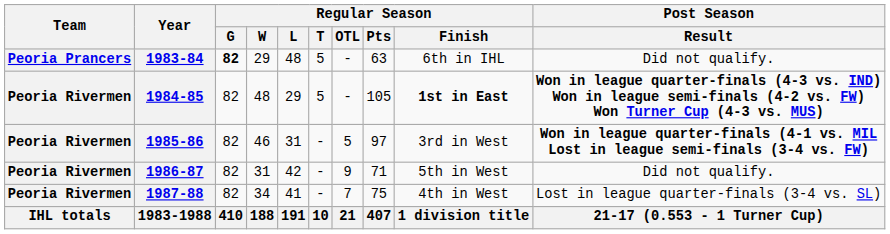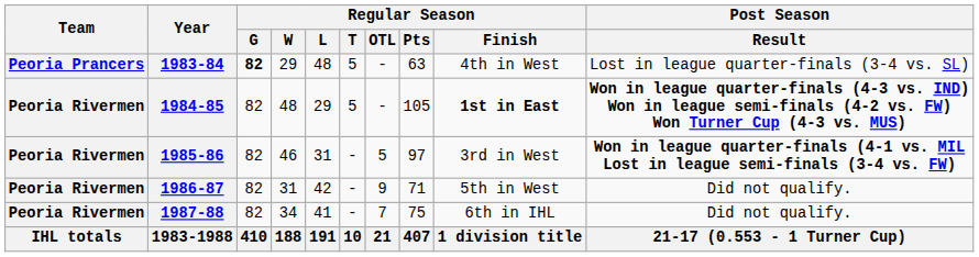 <table class="wikitable" style="font-size: 95%; text-align:center;">
 <tr>
 <th rowspan="2">Team</th>
 <th rowspan="2">Year</th>
 <th colspan="7">Regular Season</th>
 <th colspan="1">Post Season</th>
 </tr>
 <tr>
 <th>G</th>
 <th>W</th>
 <th>L</th>
 <th>T</th>
 <th>OTL</th>
 <th>Pts</th>
 <th>Finish</th>
 <th>Result</th>
 </tr>
 <tr>
 <th><a href='#'>Peoria Prancers</a></th>
 <th><a href='#'>1983-84</a></th>
 <td><strong>82</strong></td>
 <td>29</td>
 <td>48</td>
 <td>5</td>
 <td>-</td>
 <td>63</td>
-<td>6th in IHL</td>
-<td>Did not qualify.</td>
+<td>4th in West</td>
+<td>Lost in league quarter-finals (3-4 vs. <a href='#'>SL</a>)</td>
 </tr>
 <tr>
 <th>Peoria Rivermen</th>
 <th><a href='#'>1984-85</a></th>
 <td>82</td>
 <td>48</td>
 <td>29</td>
 <td>5</td>
 <td>-</td>
 <td>105</td>
 <td><strong>1st in East</strong></td>
 <td><strong>Won in league quarter-finals (4-3 vs. <a href='#'>IND</a>) <br> Won in league semi-finals (4-2 vs. <a href='#'>FW</a>) <br> Won <a href='#'>Turner Cup</a> (4-3 vs. <a href='#'>MUS</a>)</strong></td>
 </tr>
 <tr>
 <th>Peoria Rivermen</th>
 <th><a href='#'>1985-86</a></th>
 <td>82</td>
 <td>46</td>
 <td>31</td>
 <td>-</td>
 <td>5</td>
 <td>97</td>
 <td>3rd in West</td>
 <td><strong>Won in league quarter-finals (4-1 vs. <a href='#'>MIL</a> <br> Lost in league semi-finals (3-4 vs. <a href='#'>FW</a>)</strong></td>
 </tr>
 <tr>
 <th>Peoria Rivermen</th>
 <th><a href='#'>1986-87</a></th>
 <td>82</td>
 <td>31</td>
 <td>42</td>
 <td>-</td>
 <td>9</td>
 <td>71</td>
 <td>5th in West</td>
 <td>Did not qualify.</td>
 </tr>
 <tr>
 <th>Peoria Rivermen</th>
 <th><a href='#'>1987-88</a></th>
 <td>82</td>
 <td>34</td>
 <td>41</td>
 <td>-</td>
 <td>7</td>
 <td>75</td>
-<td>4th in West</td>
-<td>Lost in league quarter-finals (3-4 vs. <a href='#'>SL</a>)</td>
+<td>6th in IHL</td>
+<td>Did not qualify.</td>
 </tr>
 <tr align="centre" bgcolor="#dddddd">
 <th>IHL totals</th>
 <th>1983-1988</th>
 <th>410</th>
 <th>188</th>
 <th>191</th>
 <th>10</th>
 <th>21</th>
 <th>407</th>
 <th>1 division title</th>
 <th>21-17 (0.553 - 1 Turner Cup)</th>
 </tr>
 </table>
